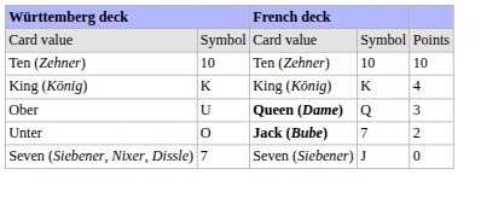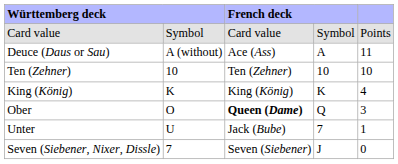 <table class="wikitable" style="background-color:white">
 <tr style="background-color:#B3B7FF">
 <td colspan="2"><strong>Württemberg deck</strong></td>
 <td colspan="2"><strong>French deck</strong></td>
 <td></td>
 </tr>
 <tr style="background-color:#E3E3E3">
 <td>Card value</td>
 <td>Symbol</td>
 <td>Card value</td>
 <td>Symbol</td>
 <td>Points</td>
+</tr>
+<tr>
+<td>Deuce (<em>Daus</em> or <em>Sau</em>)</td>
+<td>A (without)</td>
+<td>Ace (<em>Ass</em>)</td>
+<td>A</td>
+<td>11</td>
 </tr>
 <tr>
 <td>Ten (<em>Zehner</em>)</td>
 <td>10</td>
 <td>Ten (<em>Zehner</em>)</td>
 <td>10</td>
 <td>10</td>
 </tr>
 <tr>
 <td>King (<em>König</em>)</td>
 <td>K</td>
 <td>King (<em>König</em>)</td>
 <td>K</td>
 <td>4</td>
 </tr>
 <tr>
 <td>Ober</td>
-<td>U</td>
+<td>O</td>
 <td><strong>Queen (<em>Dame</em>)</strong></td>
 <td>Q</td>
 <td>3</td>
 </tr>
 <tr>
 <td>Unter</td>
-<td>O</td>
-<td><strong>Jack (<em>Bube</em>)</strong></td>
+<td>U</td>
+<td>Jack (<em>Bube</em>)</td>
 <td>7</td>
-<td>2</td>
+<td>1</td>
 </tr>
 <tr>
 <td>Seven (<em>Siebener</em>, <em>Nixer</em>, <em>Dissle</em>)</td>
 <td>7</td>
 <td>Seven (<em>Siebener</em>)</td>
 <td>J</td>
 <td>0</td>
 </tr>
 </table>
